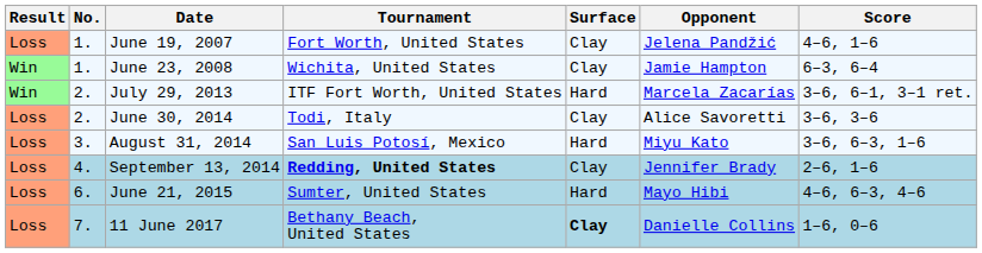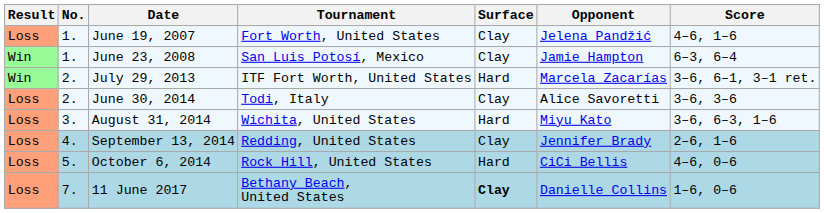 <table class="sortable wikitable" style=font-size:97%>
 <tr>
 <th>Result</th>
 <th>No.</th>
 <th>Date</th>
 <th>Tournament</th>
 <th>Surface</th>
 <th>Opponent</th>
 <th class="unsortable">Score</th>
 </tr>
 <tr style="background:#f0f8ff;">
 <td style="background:#ffa07a;">Loss</td>
 <td>1.</td>
 <td>June 19, 2007</td>
 <td><a href='#'>Fort Worth</a>, United States</td>
 <td>Clay</td>
 <td> <a href='#'>Jelena Pandžić</a></td>
 <td>4–6, 1–6</td>
 </tr>
 <tr style="background:#f0f8ff;">
 <td style="background:#98fb98;">Win</td>
 <td>1.</td>
 <td>June 23, 2008</td>
-<td><a href='#'>Wichita</a>, United States</td>
+<td><a href='#'>San Luis Potosí</a>, Mexico</td>
 <td>Clay</td>
 <td> <a href='#'>Jamie Hampton</a></td>
 <td>6–3, 6–4</td>
 </tr>
 <tr style="background:#f0f8ff;">
 <td style="background:#98fb98;">Win</td>
 <td>2.</td>
 <td>July 29, 2013</td>
 <td>ITF Fort Worth, United States</td>
 <td>Hard</td>
 <td> <a href='#'>Marcela Zacarías</a></td>
 <td>3–6, 6–1, 3–1 ret.</td>
 </tr>
 <tr style="background:#f0f8ff;">
 <td style="background:#ffa07a;">Loss</td>
 <td>2.</td>
 <td>June 30, 2014</td>
 <td><a href='#'>Todi</a>, Italy</td>
 <td>Clay</td>
 <td> Alice Savoretti</td>
 <td>3–6, 3–6</td>
 </tr>
 <tr style="background:#f0f8ff;">
 <td style="background:#ffa07a;">Loss</td>
 <td>3.</td>
 <td>August 31, 2014</td>
-<td><a href='#'>San Luis Potosí</a>, Mexico</td>
+<td><a href='#'>Wichita</a>, United States</td>
 <td>Hard</td>
 <td> <a href='#'>Miyu Kato</a></td>
 <td>3–6, 6–3, 1–6</td>
 </tr>
 <tr style="background:lightblue;">
 <td style="background:#ffa07a;">Loss</td>
 <td>4.</td>
 <td>September 13, 2014</td>
-<td><strong><a href='#'>Redding</a>, United States</strong></td>
+<td><a href='#'>Redding</a>, United States</td>
 <td>Clay</td>
 <td> <a href='#'>Jennifer Brady</a></td>
 <td>2–6, 1–6</td>
 </tr>
 <tr style="background:lightblue;">
 <td style="background:#ffa07a;">Loss</td>
-<td>6.</td>
-<td>June 21, 2015</td>
-<td><a href='#'>Sumter</a>, United States</td>
+<td>5.</td>
+<td>October 6, 2014</td>
+<td><a href='#'>Rock Hill</a>, United States</td>
 <td>Hard</td>
-<td> <a href='#'>Mayo Hibi</a></td>
-<td>4–6, 6–3, 4–6</td>
+<td> <a href='#'>CiCi Bellis</a></td>
+<td>4–6, 0–6</td>
 </tr>
 <tr style="background:lightblue;">
 <td style="background:#ffa07a;">Loss</td>
 <td>7.</td>
 <td>11 June 2017</td>
 <td><a href='#'>Bethany Beach</a>, <br>United States</td>
 <td><strong>Clay</strong></td>
 <td> <a href='#'>Danielle Collins</a></td>
 <td>1–6, 0–6</td>
 </tr>
 </table>
